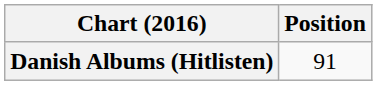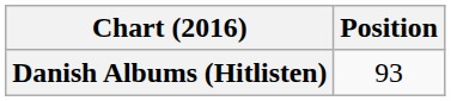 <table class="wikitable plainrowheaders">
 <tr>
 <th scope="col">Chart (2016)</th>
 <th scope="col">Position</th>
 </tr>
 <tr>
 <th scope="row">Danish Albums (Hitlisten)</th>
-<td style="text-align:center;">91</td>
+<td style="text-align:center;">93</td>
 </tr>
 </table>
